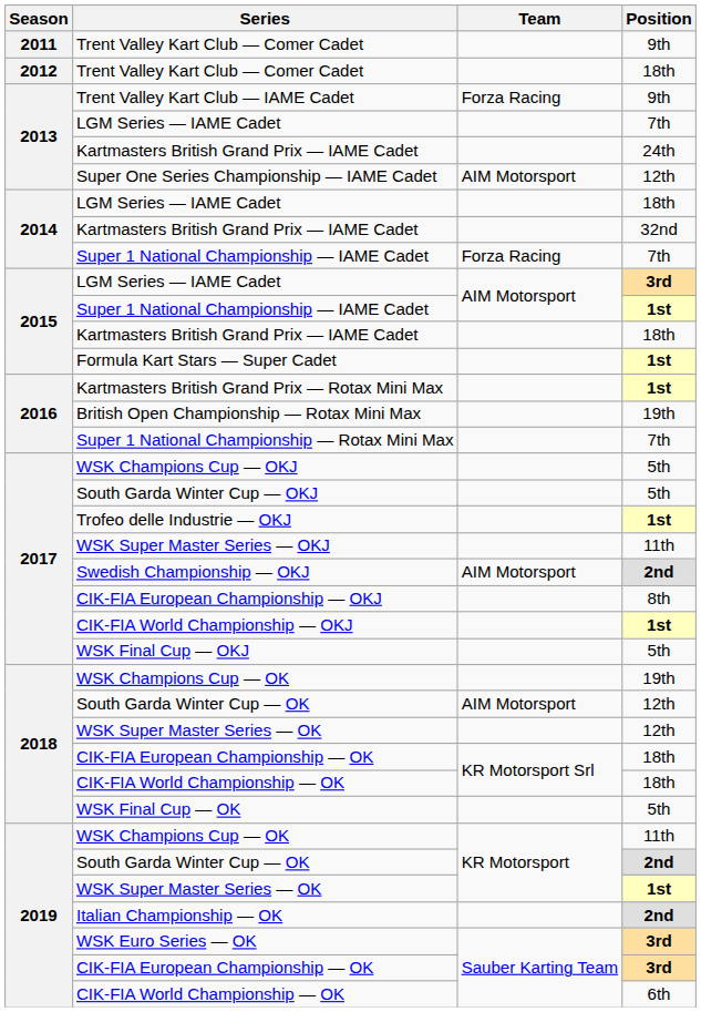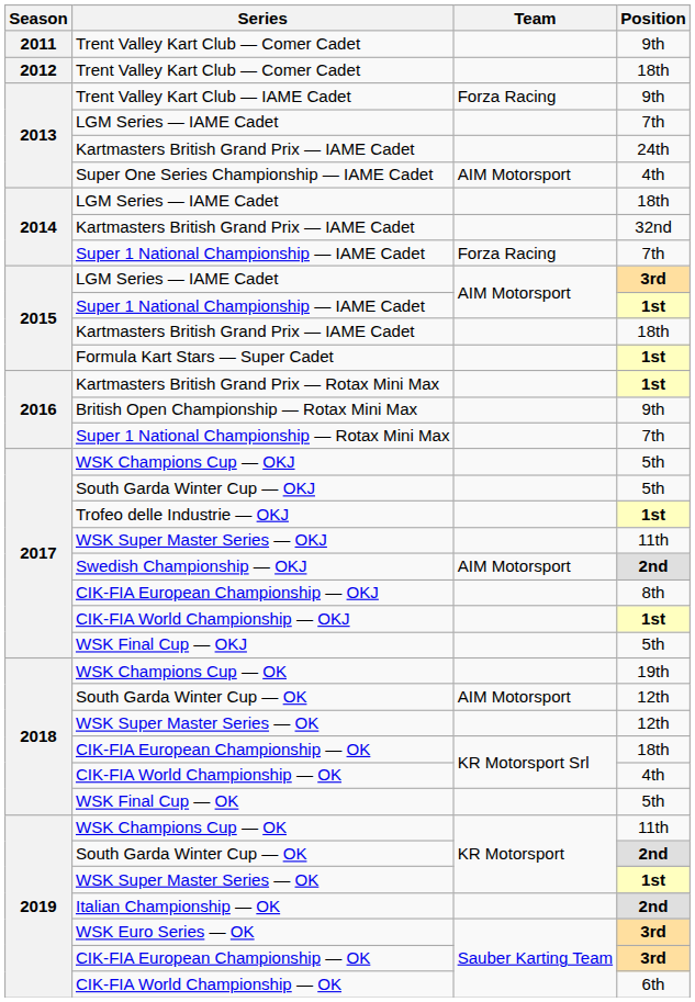 <table class="wikitable" style="font-size: 85%; text-align:center">
 <tr>
 <th>Season</th>
 <th>Series</th>
 <th>Team</th>
 <th>Position</th>
 </tr>
 <tr>
 <th rowspan="1">2011</th>
 <td align="left">Trent Valley Kart Club — Comer Cadet</td>
 <td></td>
 <td>9th</td>
 </tr>
 <tr>
 <th rowspan="1">2012</th>
 <td align="left">Trent Valley Kart Club — Comer Cadet</td>
 <td></td>
 <td>18th</td>
 </tr>
 <tr>
 <th rowspan="4">2013</th>
 <td align="left">Trent Valley Kart Club — IAME Cadet</td>
 <td align="left">Forza Racing</td>
 <td>9th</td>
 </tr>
 <tr>
 <td align="left">LGM Series — IAME Cadet</td>
 <td></td>
 <td>7th</td>
 </tr>
 <tr>
 <td align="left">Kartmasters British Grand Prix — IAME Cadet</td>
 <td></td>
 <td>24th</td>
 </tr>
 <tr>
 <td align="left">Super One Series Championship — IAME Cadet</td>
 <td align="left">AIM Motorsport</td>
-<td>12th</td>
+<td>4th</td>
 </tr>
 <tr>
 <th rowspan="3">2014</th>
 <td align="left">LGM Series — IAME Cadet</td>
 <td></td>
 <td>18th</td>
 </tr>
 <tr>
 <td align="left">Kartmasters British Grand Prix — IAME Cadet</td>
 <td></td>
 <td>32nd</td>
 </tr>
 <tr>
 <td align="left"><a href='#'>Super 1 National Championship</a> — IAME Cadet</td>
 <td align="left">Forza Racing</td>
 <td>7th</td>
 </tr>
 <tr>
 <th rowspan="4">2015</th>
 <td align="left">LGM Series — IAME Cadet</td>
 <td rowspan="2" align="left">AIM Motorsport</td>
 <td style="background:#FFDF9F;"><strong>3rd</strong></td>
 </tr>
 <tr>
 <td align="left"><a href='#'>Super 1 National Championship</a> — IAME Cadet</td>
 <td style="background:#FFFFBF;"><strong>1st</strong></td>
 </tr>
 <tr>
 <td align="left">Kartmasters British Grand Prix — IAME Cadet</td>
 <td></td>
 <td>18th</td>
 </tr>
 <tr>
 <td align="left">Formula Kart Stars — Super Cadet</td>
 <td></td>
 <td style="background:#FFFFBF;"><strong>1st</strong></td>
 </tr>
 <tr>
 <th rowspan="3">2016</th>
 <td align="left">Kartmasters British Grand Prix — Rotax Mini Max</td>
 <td></td>
 <td style="background:#FFFFBF;"><strong>1st</strong></td>
 </tr>
 <tr>
 <td align="left">British Open Championship — Rotax Mini Max</td>
 <td></td>
-<td>19th</td>
+<td>9th</td>
 </tr>
 <tr>
 <td align="left"><a href='#'>Super 1 National Championship</a> — Rotax Mini Max</td>
 <td></td>
 <td>7th</td>
 </tr>
 <tr>
 <th rowspan="8">2017</th>
 <td align="left"><a href='#'>WSK Champions Cup</a> — <a href='#'>OKJ</a></td>
 <td></td>
 <td>5th</td>
 </tr>
 <tr>
 <td align="left">South Garda Winter Cup — <a href='#'>OKJ</a></td>
 <td></td>
 <td>5th</td>
 </tr>
 <tr>
 <td align="left">Trofeo delle Industrie — <a href='#'>OKJ</a></td>
 <td></td>
 <td style="background:#FFFFBF;"><strong>1st</strong></td>
 </tr>
 <tr>
 <td align="left"><a href='#'>WSK Super Master Series</a> — <a href='#'>OKJ</a></td>
 <td></td>
 <td>11th</td>
 </tr>
 <tr>
 <td align="left"><a href='#'>Swedish Championship</a> — <a href='#'>OKJ</a></td>
 <td align="left">AIM Motorsport</td>
 <td style="background:#DFDFDF;"><strong>2nd</strong></td>
 </tr>
 <tr>
 <td align="left"><a href='#'>CIK-FIA European Championship</a> — <a href='#'>OKJ</a></td>
 <td></td>
 <td>8th</td>
 </tr>
 <tr>
 <td align="left"><a href='#'>CIK-FIA World Championship</a> — <a href='#'>OKJ</a></td>
 <td></td>
 <td style="background:#FFFFBF;"><strong>1st</strong></td>
 </tr>
 <tr>
 <td align="left"><a href='#'>WSK Final Cup</a> — <a href='#'>OKJ</a></td>
 <td></td>
 <td>5th</td>
 </tr>
 <tr>
 <th rowspan="6">2018</th>
 <td align="left"><a href='#'>WSK Champions Cup</a> — <a href='#'>OK</a></td>
 <td></td>
 <td>19th</td>
 </tr>
 <tr>
 <td align="left">South Garda Winter Cup — <a href='#'>OK</a></td>
 <td align="left">AIM Motorsport</td>
 <td>12th</td>
 </tr>
 <tr>
 <td align="left"><a href='#'>WSK Super Master Series</a> — <a href='#'>OK</a></td>
 <td></td>
 <td>12th</td>
 </tr>
 <tr>
 <td align="left"><a href='#'>CIK-FIA European Championship</a> — <a href='#'>OK</a></td>
 <td rowspan="2" align="left">KR Motorsport Srl</td>
 <td>18th</td>
 </tr>
 <tr>
 <td align="left"><a href='#'>CIK-FIA World Championship</a> — <a href='#'>OK</a></td>
-<td>18th</td>
+<td>4th</td>
 </tr>
 <tr>
 <td align="left"><a href='#'>WSK Final Cup</a> — <a href='#'>OK</a></td>
 <td></td>
 <td>5th</td>
 </tr>
 <tr>
 <th rowspan="7">2019</th>
 <td align="left"><a href='#'>WSK Champions Cup</a> — <a href='#'>OK</a></td>
 <td rowspan="3" align="left">KR Motorsport</td>
 <td>11th</td>
 </tr>
 <tr>
 <td align="left">South Garda Winter Cup — <a href='#'>OK</a></td>
 <td style="background:#DFDFDF;"><strong>2nd</strong></td>
 </tr>
 <tr>
 <td align="left"><a href='#'>WSK Super Master Series</a> — <a href='#'>OK</a></td>
 <td style="background:#FFFFBF;"><strong>1st</strong></td>
 </tr>
 <tr>
 <td align="left"><a href='#'>Italian Championship</a> — <a href='#'>OK</a></td>
 <td></td>
 <td style="background:#DFDFDF;"><strong>2nd</strong></td>
 </tr>
 <tr>
 <td align="left"><a href='#'>WSK Euro Series</a> — <a href='#'>OK</a></td>
 <td rowspan="3" align="left"><a href='#'>Sauber Karting Team</a></td>
 <td style="background:#FFDF9F;"><strong>3rd</strong></td>
 </tr>
 <tr>
 <td align="left"><a href='#'>CIK-FIA European Championship</a> — <a href='#'>OK</a></td>
 <td style="background:#FFDF9F;"><strong>3rd</strong></td>
 </tr>
 <tr>
 <td align="left"><a href='#'>CIK-FIA World Championship</a> — <a href='#'>OK</a></td>
 <td>6th</td>
 </tr>
 </table>
